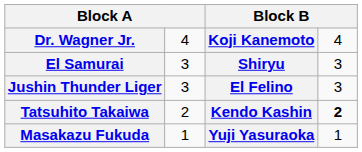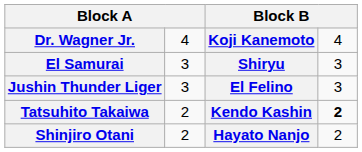 <table class="wikitable" style="margin: 1em auto 1em auto;text-align:center">
 <tr>
 <th colspan="2">Block A</th>
 <th colspan="2">Block B</th>
 </tr>
 <tr>
 <th><a href='#'>Dr. Wagner Jr.</a></th>
 <td style="width:35px">4</td>
 <th><a href='#'>Koji Kanemoto</a></th>
 <td style="width:35px">4</td>
 </tr>
 <tr>
 <th><a href='#'>El Samurai</a></th>
 <td>3</td>
 <th><a href='#'>Shiryu</a></th>
 <td>3</td>
 </tr>
 <tr>
 <th><a href='#'>Jushin Thunder Liger</a></th>
 <td>3</td>
 <th><a href='#'>El Felino</a></th>
 <td>3</td>
 </tr>
 <tr>
 <th><a href='#'>Tatsuhito Takaiwa</a></th>
 <td>2</td>
 <th><a href='#'>Kendo Kashin</a></th>
 <td><strong>2</strong></td>
 </tr>
 <tr>
-<th><a href='#'>Masakazu Fukuda</a></th>
-<td>1</td>
-<th><a href='#'>Yuji Yasuraoka</a></th>
-<td>1</td>
+<th><a href='#'>Shinjiro Otani</a></th>
+<td>2</td>
+<th><a href='#'>Hayato Nanjo</a></th>
+<td>2</td>
 </tr>
 </table>
